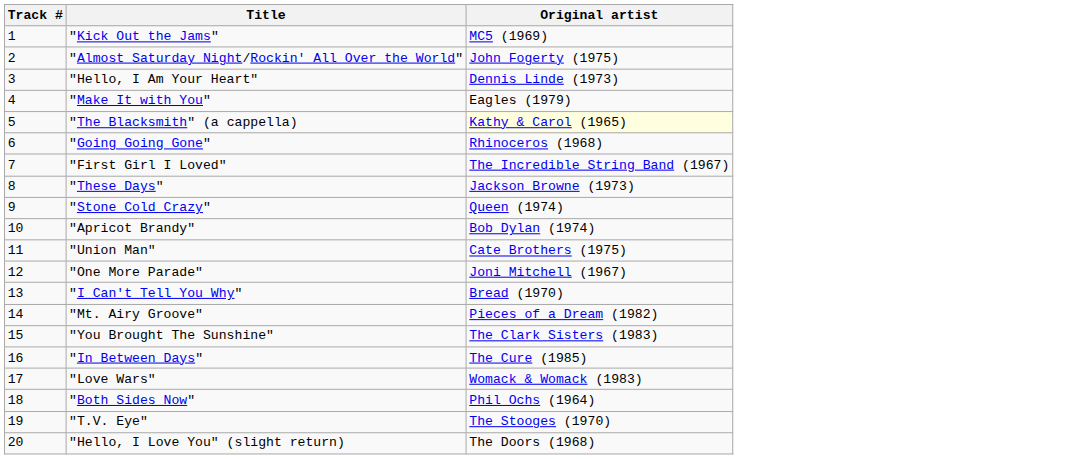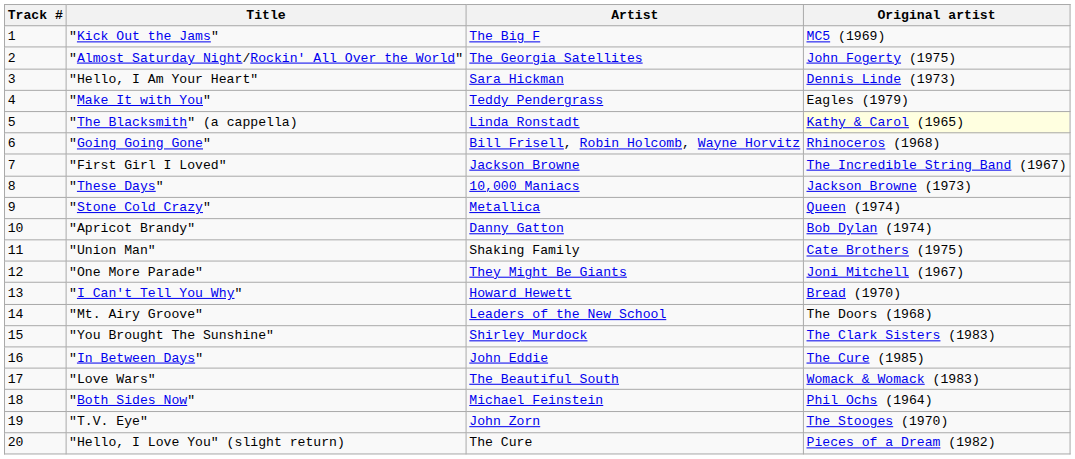 <table class="wikitable">
 <tr>
 <th>Track #</th>
 <th>Title</th>
+<th>Artist</th>
 <th>Original artist</th>
 </tr>
 <tr>
 <td>1</td>
 <td>"<a href='#'>Kick Out the Jams</a>"</td>
+<td><a href='#'>The Big F</a></td>
 <td><a href='#'>MC5</a> (1969)</td>
 </tr>
 <tr>
 <td>2</td>
 <td>"<a href='#'>Almost Saturday Night</a>/<a href='#'>Rockin' All Over the World</a>"</td>
+<td><a href='#'>The Georgia Satellites</a></td>
 <td><a href='#'>John Fogerty</a> (1975)</td>
 </tr>
 <tr>
 <td>3</td>
 <td>"Hello, I Am Your Heart"</td>
+<td><a href='#'>Sara Hickman</a></td>
 <td><a href='#'>Dennis Linde</a> (1973)</td>
 </tr>
 <tr>
 <td>4</td>
 <td>"<a href='#'>Make It with You</a>"</td>
+<td><a href='#'>Teddy Pendergrass</a></td>
 <td>Eagles (1979)</td>
 </tr>
 <tr>
 <td>5</td>
 <td>"<a href='#'>The Blacksmith</a>" (a cappella)</td>
+<td><a href='#'>Linda Ronstadt</a></td>
 <td style="background: lightyellow;"><a href='#'>Kathy & Carol</a> (1965)</td>
 </tr>
 <tr>
 <td>6</td>
 <td>"<a href='#'>Going Going Gone</a>"</td>
+<td><a href='#'>Bill Frisell</a>, <a href='#'>Robin Holcomb</a>, <a href='#'>Wayne Horvitz</a></td>
 <td><a href='#'>Rhinoceros</a> (1968)</td>
 </tr>
 <tr>
 <td>7</td>
 <td>"First Girl I Loved"</td>
+<td><a href='#'>Jackson Browne</a></td>
 <td><a href='#'>The Incredible String Band</a> (1967)</td>
 </tr>
 <tr>
 <td>8</td>
 <td>"<a href='#'>These Days</a>"</td>
+<td><a href='#'>10,000 Maniacs</a></td>
 <td><a href='#'>Jackson Browne</a> (1973)</td>
 </tr>
 <tr>
 <td>9</td>
 <td>"<a href='#'>Stone Cold Crazy</a>"</td>
+<td><a href='#'>Metallica</a></td>
 <td><a href='#'>Queen</a> (1974)</td>
 </tr>
 <tr>
 <td>10</td>
 <td>"Apricot Brandy"</td>
+<td><a href='#'>Danny Gatton</a></td>
 <td><a href='#'>Bob Dylan</a> (1974)</td>
 </tr>
 <tr>
 <td>11</td>
 <td>"Union Man"</td>
+<td>Shaking Family</td>
 <td><a href='#'>Cate Brothers</a> (1975)</td>
 </tr>
 <tr>
 <td>12</td>
 <td>"One More Parade"</td>
+<td><a href='#'>They Might Be Giants</a></td>
 <td><a href='#'>Joni Mitchell</a> (1967)</td>
 </tr>
 <tr>
 <td>13</td>
 <td>"<a href='#'>I Can't Tell You Why</a>"</td>
+<td><a href='#'>Howard Hewett</a></td>
 <td><a href='#'>Bread</a> (1970)</td>
 </tr>
 <tr>
 <td>14</td>
 <td>"Mt. Airy Groove"</td>
-<td><a href='#'>Pieces of a Dream</a> (1982)</td>
+<td><a href='#'>Leaders of the New School</a></td>
+<td>The Doors (1968)</td>
 </tr>
 <tr>
 <td>15</td>
 <td>"You Brought The Sunshine"</td>
+<td><a href='#'>Shirley Murdock</a></td>
 <td><a href='#'>The Clark Sisters</a> (1983)</td>
 </tr>
 <tr>
 <td>16</td>
 <td>"<a href='#'>In Between Days</a>"</td>
+<td><a href='#'>John Eddie</a></td>
 <td><a href='#'>The Cure</a> (1985)</td>
 </tr>
 <tr>
 <td>17</td>
 <td>"Love Wars"</td>
+<td><a href='#'>The Beautiful South</a></td>
 <td><a href='#'>Womack & Womack</a> (1983)</td>
 </tr>
 <tr>
 <td>18</td>
 <td>"<a href='#'>Both Sides Now</a>"</td>
+<td><a href='#'>Michael Feinstein</a></td>
 <td><a href='#'>Phil Ochs</a> (1964)</td>
 </tr>
 <tr>
 <td>19</td>
 <td>"T.V. Eye"</td>
+<td><a href='#'>John Zorn</a></td>
 <td><a href='#'>The Stooges</a> (1970)</td>
 </tr>
 <tr>
 <td>20</td>
 <td>"Hello, I Love You" (slight return)</td>
-<td>The Doors (1968)</td>
+<td>The Cure</td>
+<td><a href='#'>Pieces of a Dream</a> (1982)</td>
 </tr>
 </table>
